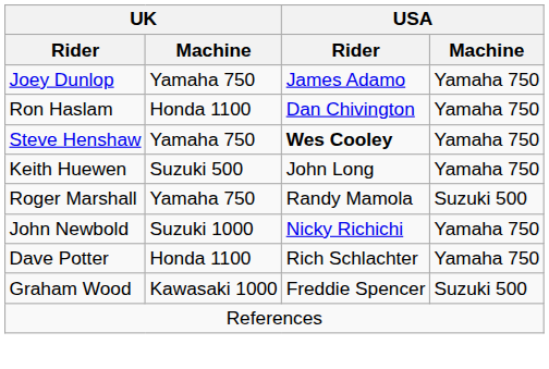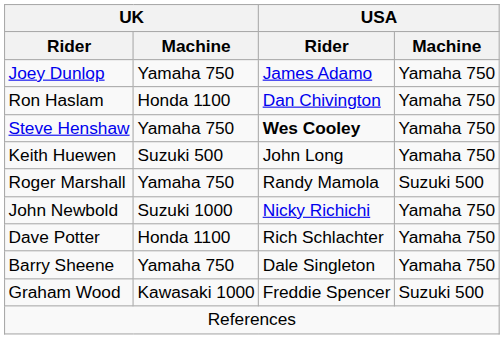 <table class="wikitable">
 <tr>
 <th colspan=2>UK</th>
 <th colspan=2>USA</th>
 </tr>
 <tr>
 <th>Rider</th>
 <th>Machine</th>
 <th>Rider</th>
 <th>Machine</th>
 </tr>
 <tr>
 <td><a href='#'>Joey Dunlop</a></td>
 <td>Yamaha 750</td>
 <td><a href='#'>James Adamo</a></td>
 <td>Yamaha 750</td>
 </tr>
 <tr>
 <td>Ron Haslam</td>
 <td>Honda 1100</td>
 <td><a href='#'>Dan Chivington</a></td>
 <td>Yamaha 750</td>
 </tr>
 <tr>
 <td><a href='#'>Steve Henshaw</a></td>
 <td>Yamaha 750</td>
 <td><strong>Wes Cooley</strong></td>
 <td>Yamaha 750</td>
 </tr>
 <tr>
 <td>Keith Huewen</td>
 <td>Suzuki 500</td>
 <td>John Long</td>
 <td>Yamaha 750</td>
 </tr>
 <tr>
 <td>Roger Marshall</td>
 <td>Yamaha 750</td>
 <td>Randy Mamola</td>
 <td>Suzuki 500</td>
 </tr>
 <tr>
 <td>John Newbold</td>
 <td>Suzuki 1000</td>
 <td><a href='#'>Nicky Richichi</a></td>
 <td>Yamaha 750</td>
 </tr>
 <tr>
 <td>Dave Potter</td>
 <td>Honda 1100</td>
 <td>Rich Schlachter</td>
 <td>Yamaha 750</td>
 </tr>
 <tr>
+<td>Barry Sheene</td>
+<td>Yamaha 750</td>
+<td>Dale Singleton</td>
+<td>Yamaha 750</td>
+</tr>
+<tr>
 <td>Graham Wood</td>
 <td>Kawasaki 1000</td>
 <td>Freddie Spencer</td>
 <td>Suzuki 500</td>
 </tr>
 <tr>
 <td colspan=4 align="center">References</td>
 </tr>
 </table>
